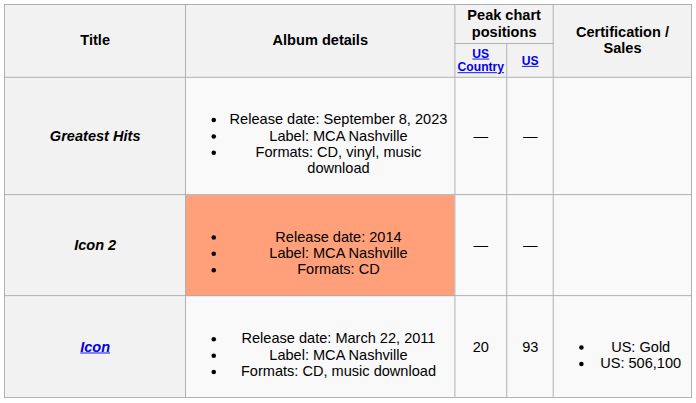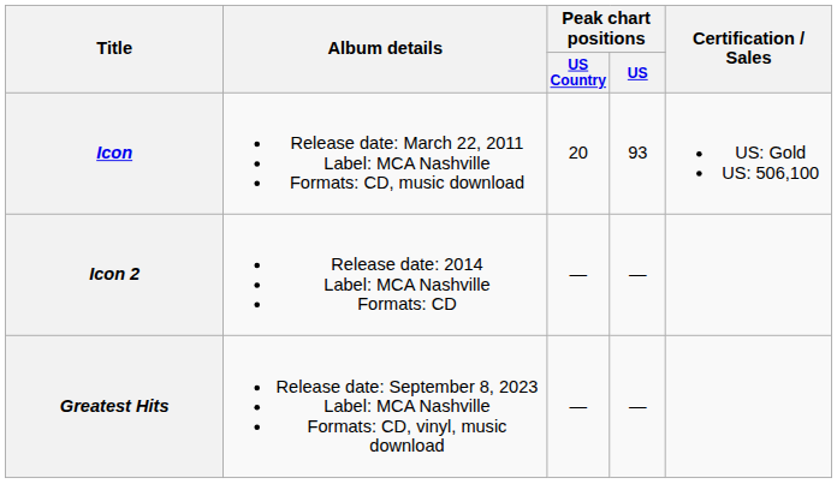 <table class="wikitable plainrowheaders" style="text-align:center;">
 <tr>
 <th rowspan="2" style="width:12em;">Title</th>
 <th rowspan="2" style="width:18em;">Album details</th>
 <th colspan="2">Peak chart<br>positions</th>
 <th rowspan="2" style="width:9em;">Certification / Sales</th>
 </tr>
 <tr style="font-size:smaller;">
 <th width="45"><a href='#'>US Country</a><br></th>
 <th width="45"><a href='#'>US</a><br></th>
 </tr>
 <tr>
+<th scope="row"><em><a href='#'>Icon</a></em></th>
+<td><br><ul><li>Release date: March 22, 2011</li><li>Label: MCA Nashville</li><li>Formats: CD, music download</li></ul></td>
+<td>20</td>
+<td>93</td>
+<td><br><ul><li>US: Gold</li><li>US: 506,100</li></ul></td>
+</tr>
+<tr>
+<th scope="row"><em>Icon 2</em> </th>
+<td><br><ul><li>Release date: 2014</li><li>Label: MCA Nashville</li><li>Formats: CD</li></ul></td>
+<td>—</td>
+<td>—</td>
+<td></td>
+</tr>
+<tr>
 <th scope="row"><em>Greatest Hits</em></th>
 <td><br><ul><li>Release date: September 8, 2023</li><li>Label: MCA Nashville</li><li>Formats: CD, vinyl, music download</li></ul></td>
 <td>—</td>
 <td>—</td>
 <td></td>
 </tr>
-<tr>
-<th scope="row"><em>Icon 2</em> </th>
-<td style="background: lightsalmon;"><br><ul><li>Release date: 2014</li><li>Label: MCA Nashville</li><li>Formats: CD</li></ul></td>
-<td>—</td>
-<td>—</td>
-<td></td>
-</tr>
-<tr>
-<th scope="row"><em><a href='#'>Icon</a></em></th>
-<td><br><ul><li>Release date: March 22, 2011</li><li>Label: MCA Nashville</li><li>Formats: CD, music download</li></ul></td>
-<td>20</td>
-<td>93</td>
-<td><br><ul><li>US: Gold</li><li>US: 506,100</li></ul></td>
-</tr>
 </table>
